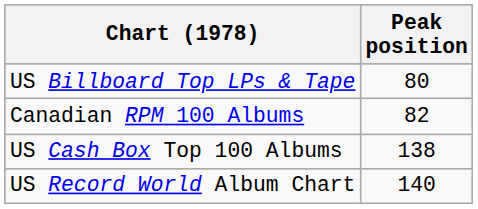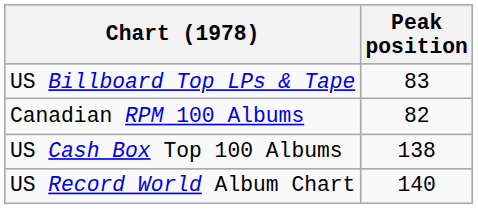 <table class="wikitable">
 <tr>
 <th>Chart (1978)</th>
 <th>Peak<br>position</th>
 </tr>
 <tr>
 <td>US <a href='#'><em>Billboard Top LPs & Tape</em></a></td>
-<td align=center>80</td>
+<td align=center>83</td>
 </tr>
 <tr>
 <td>Canadian <a href='#'><em>RPM</em> 100 Albums</a></td>
 <td align=center>82</td>
 </tr>
 <tr>
 <td>US <em><a href='#'>Cash Box</a></em> Top 100 Albums</td>
 <td align=center>138</td>
 </tr>
 <tr>
 <td>US <em><a href='#'>Record World</a></em> Album Chart</td>
 <td align=center>140</td>
 </tr>
 </table>
